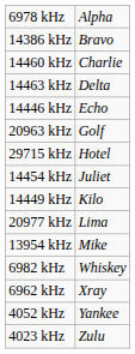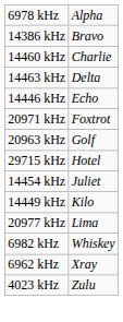 <table class="wikitable">
 <tr>
 <td>6978 kHz</td>
 <td><em>Alpha</em></td>
 </tr>
 <tr>
 <td>14386 kHz</td>
 <td><em>Bravo</em></td>
 </tr>
 <tr>
 <td>14460 kHz</td>
 <td><em>Charlie</em></td>
 </tr>
 <tr>
 <td>14463 kHz</td>
 <td><em>Delta</em></td>
 </tr>
 <tr>
 <td>14446 kHz</td>
 <td><em>Echo</em></td>
 </tr>
 <tr>
+<td>20971 kHz</td>
+<td><em>Foxtrot</em></td>
+</tr>
+<tr>
 <td>20963 kHz</td>
 <td><em>Golf</em></td>
 </tr>
 <tr>
 <td>29715 kHz</td>
 <td><em>Hotel</em></td>
 </tr>
 <tr>
 <td>14454 kHz</td>
 <td><em>Juliet</em></td>
 </tr>
 <tr>
 <td>14449 kHz</td>
 <td><em>Kilo</em></td>
 </tr>
 <tr>
 <td>20977 kHz</td>
 <td><em>Lima</em></td>
 </tr>
 <tr>
-<td>13954 kHz</td>
-<td><em>Mike</em></td>
-</tr>
-<tr>
 <td>6982 kHz</td>
 <td><em>Whiskey</em></td>
 </tr>
 <tr>
 <td>6962 kHz</td>
 <td><em>Xray</em></td>
 </tr>
 <tr>
-<td>4052 kHz</td>
-<td><em>Yankee</em></td>
-</tr>
-<tr>
 <td>4023 kHz</td>
 <td><em>Zulu</em></td>
 </tr>
 </table>
